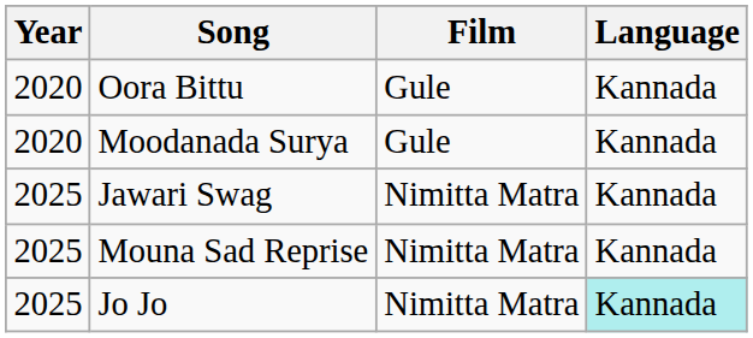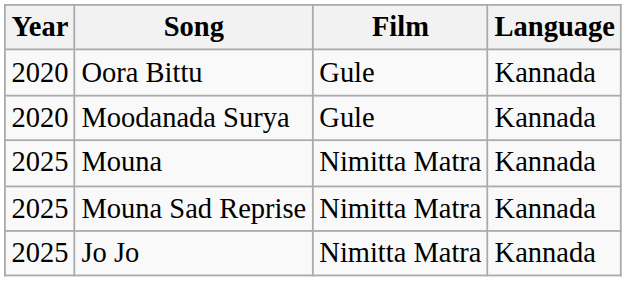 <table class="wikitable">
 <tr>
 <th>Year</th>
 <th>Song</th>
 <th>Film</th>
 <th>Language</th>
 </tr>
 <tr>
 <td>2020</td>
 <td>Oora Bittu</td>
 <td>Gule</td>
 <td>Kannada</td>
 </tr>
 <tr>
 <td>2020</td>
 <td>Moodanada Surya</td>
 <td>Gule</td>
 <td>Kannada</td>
 </tr>
 <tr>
 <td>2025</td>
-<td>Jawari Swag</td>
+<td>Mouna</td>
 <td>Nimitta Matra</td>
 <td>Kannada</td>
 </tr>
 <tr>
 <td>2025</td>
 <td>Mouna Sad Reprise</td>
 <td>Nimitta Matra</td>
 <td>Kannada</td>
 </tr>
 <tr>
 <td>2025</td>
 <td>Jo Jo</td>
 <td>Nimitta Matra</td>
-<td style="background: paleturquoise;">Kannada</td>
+<td>Kannada</td>
 </tr>
 </table>
